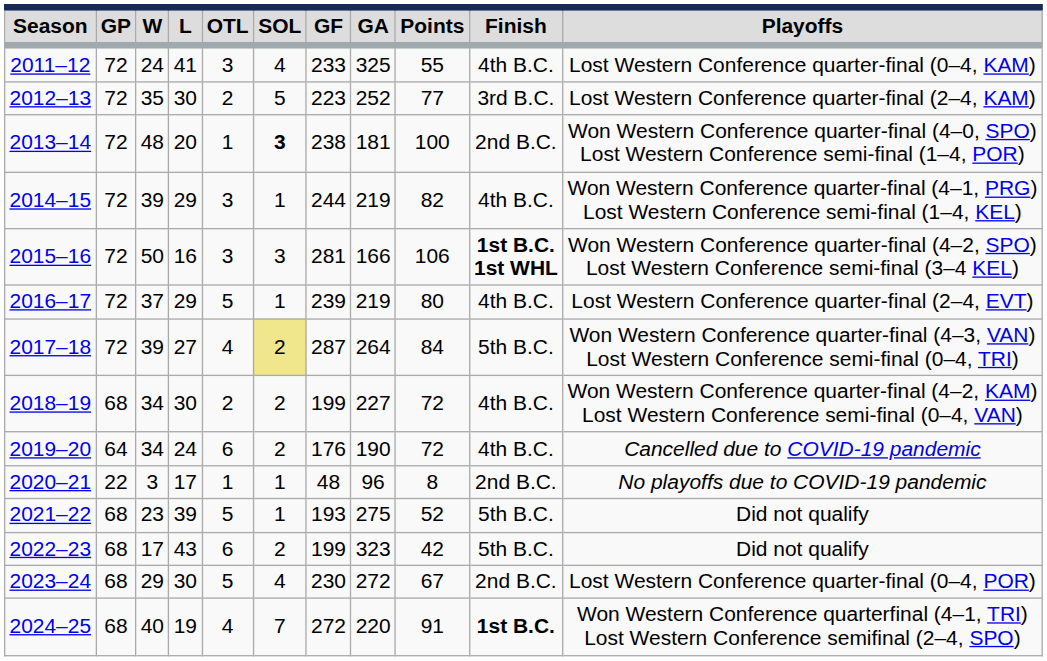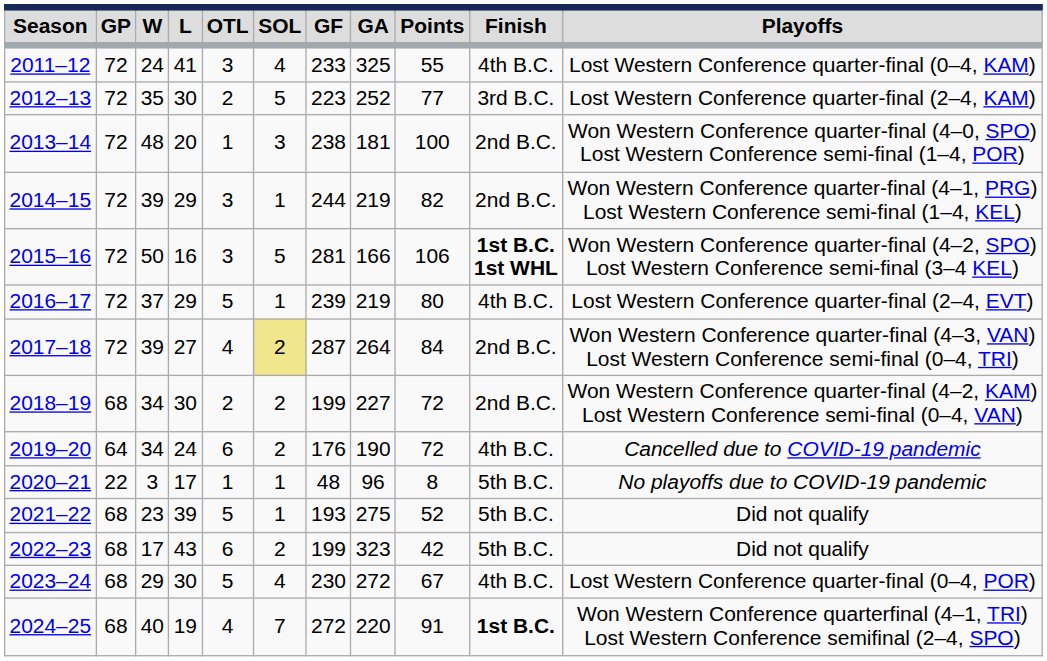 <table class="wikitable">
 <tr style="text-align:center; background:#dddddd; border-top:#182957 5px solid; border-bottom:#A0A9AD 5px solid;">
 <td><strong>Season</strong></td>
 <td><strong>GP</strong></td>
 <td><strong>W</strong></td>
 <td><strong>L</strong></td>
 <td><strong>OTL</strong></td>
 <td><strong>SOL</strong></td>
 <td><strong>GF</strong></td>
 <td><strong>GA</strong></td>
 <td><strong>Points</strong></td>
 <td><strong>Finish</strong></td>
 <td><strong>Playoffs</strong></td>
 </tr>
 <tr align="center">
 <td><a href='#'>2011–12</a></td>
 <td>72</td>
 <td>24</td>
 <td>41</td>
 <td>3</td>
 <td>4</td>
 <td>233</td>
 <td>325</td>
 <td>55</td>
 <td>4th B.C.</td>
 <td>Lost Western Conference quarter-final (0–4, <a href='#'>KAM</a>)</td>
 </tr>
 <tr align="center">
 <td><a href='#'>2012–13</a></td>
 <td>72</td>
 <td>35</td>
 <td>30</td>
 <td>2</td>
 <td>5</td>
 <td>223</td>
 <td>252</td>
 <td>77</td>
 <td>3rd B.C.</td>
 <td>Lost Western Conference quarter-final (2–4, <a href='#'>KAM</a>)</td>
 </tr>
 <tr align="center">
 <td><a href='#'>2013–14</a></td>
 <td>72</td>
 <td>48</td>
 <td>20</td>
 <td>1</td>
-<td><strong>3</strong></td>
+<td>3</td>
 <td>238</td>
 <td>181</td>
 <td>100</td>
 <td>2nd B.C.</td>
 <td>Won Western Conference quarter-final (4–0, <a href='#'>SPO</a>)<br>Lost Western Conference semi-final (1–4, <a href='#'>POR</a>)</td>
 </tr>
 <tr align="center">
 <td><a href='#'>2014–15</a></td>
 <td>72</td>
 <td>39</td>
 <td>29</td>
 <td>3</td>
 <td>1</td>
 <td>244</td>
 <td>219</td>
 <td>82</td>
-<td>4th B.C.</td>
+<td>2nd B.C.</td>
 <td>Won Western Conference quarter-final (4–1, <a href='#'>PRG</a>)<br>Lost Western Conference semi-final (1–4, <a href='#'>KEL</a>)</td>
 </tr>
 <tr align="center">
 <td><a href='#'>2015–16</a></td>
 <td>72</td>
 <td>50</td>
 <td>16</td>
 <td>3</td>
-<td>3</td>
+<td>5</td>
 <td>281</td>
 <td>166</td>
 <td>106</td>
 <td><strong>1st B.C.<br>1st WHL</strong></td>
 <td>Won Western Conference quarter-final (4–2, <a href='#'>SPO</a>)<br>Lost Western Conference semi-final (3–4 <a href='#'>KEL</a>)</td>
 </tr>
 <tr align="center">
 <td><a href='#'>2016–17</a></td>
 <td>72</td>
 <td>37</td>
 <td>29</td>
 <td>5</td>
 <td>1</td>
 <td>239</td>
 <td>219</td>
 <td>80</td>
 <td>4th B.C.</td>
 <td>Lost Western Conference quarter-final (2–4, <a href='#'>EVT</a>)</td>
 </tr>
 <tr align="center">
 <td><a href='#'>2017–18</a></td>
 <td>72</td>
 <td>39</td>
 <td>27</td>
 <td>4</td>
 <td style="background: khaki;">2</td>
 <td>287</td>
 <td>264</td>
 <td>84</td>
-<td>5th B.C.</td>
+<td>2nd B.C.</td>
 <td>Won Western Conference quarter-final (4–3, <a href='#'>VAN</a>)<br>Lost Western Conference semi-final (0–4, <a href='#'>TRI</a>)</td>
 </tr>
 <tr align="center">
 <td><a href='#'>2018–19</a></td>
 <td>68</td>
 <td>34</td>
 <td>30</td>
 <td>2</td>
 <td>2</td>
 <td>199</td>
 <td>227</td>
 <td>72</td>
-<td>4th B.C.</td>
+<td>2nd B.C.</td>
 <td>Won Western Conference quarter-final (4–2, <a href='#'>KAM</a>)<br>Lost Western Conference semi-final (0–4, <a href='#'>VAN</a>)</td>
 </tr>
 <tr align="center">
 <td><a href='#'>2019–20</a></td>
 <td>64</td>
 <td>34</td>
 <td>24</td>
 <td>6</td>
 <td>2</td>
 <td>176</td>
 <td>190</td>
 <td>72</td>
 <td>4th B.C.</td>
 <td><em>Cancelled due to <a href='#'>COVID-19 pandemic</a></em></td>
 </tr>
 <tr align="center">
 <td><a href='#'>2020–21</a></td>
 <td>22</td>
 <td>3</td>
 <td>17</td>
 <td>1</td>
 <td>1</td>
 <td>48</td>
 <td>96</td>
 <td>8</td>
-<td>2nd B.C.</td>
+<td>5th B.C.</td>
 <td><em>No playoffs due to COVID-19 pandemic</em></td>
 </tr>
 <tr align="center">
 <td><a href='#'>2021–22</a></td>
 <td>68</td>
 <td>23</td>
 <td>39</td>
 <td>5</td>
 <td>1</td>
 <td>193</td>
 <td>275</td>
 <td>52</td>
 <td>5th B.C.</td>
 <td>Did not qualify</td>
 </tr>
 <tr align="center">
 <td><a href='#'>2022–23</a></td>
 <td>68</td>
 <td>17</td>
 <td>43</td>
 <td>6</td>
 <td>2</td>
 <td>199</td>
 <td>323</td>
 <td>42</td>
 <td>5th B.C.</td>
 <td>Did not qualify</td>
 </tr>
 <tr align="center">
 <td><a href='#'>2023–24</a></td>
 <td>68</td>
 <td>29</td>
 <td>30</td>
 <td>5</td>
 <td>4</td>
 <td>230</td>
 <td>272</td>
 <td>67</td>
-<td>2nd B.C.</td>
+<td>4th B.C.</td>
 <td>Lost Western Conference quarter-final (0–4, <a href='#'>POR</a>)</td>
 </tr>
 <tr align="center">
 <td><a href='#'>2024–25</a></td>
 <td>68</td>
 <td>40</td>
 <td>19</td>
 <td>4</td>
 <td>7</td>
 <td>272</td>
 <td>220</td>
 <td>91</td>
 <td><strong>1st B.C.</strong></td>
 <td>Won Western Conference quarterfinal (4–1, <a href='#'>TRI</a>)<br>Lost Western Conference semifinal (2–4, <a href='#'>SPO</a>)</td>
 </tr>
 </table>
